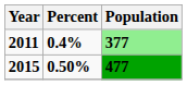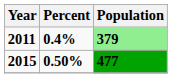 <table class="wikitable">
 <tr>
 <th><strong>Year</strong></th>
 <th><strong>Percent</strong></th>
 <th><strong>Population</strong></th>
 </tr>
 <tr>
 <td><strong>2011</strong></td>
 <td><strong>0.4%</strong></td>
-<td style="background: lightgreen"><strong>377</strong></td>
+<td style="background: lightgreen"><strong>379</strong></td>
 </tr>
 <tr>
 <td><strong>2015</strong></td>
 <td><strong>0.50%</strong></td>
 <td style="background: #00A300"><strong>477</strong></td>
 </tr>
 <tr>
 </tr>
 </table>
